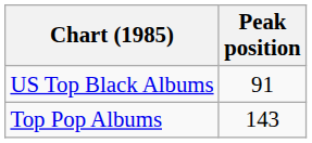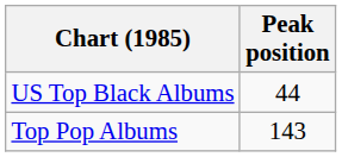 <table class="wikitable sortable">
 <tr>
 <th scope="col">Chart (1985)</th>
 <th scope="col">Peak<br>position</th>
 </tr>
 <tr>
 <td><a href='#'>US Top Black Albums</a></td>
-<td style="text-align:center;">91</td>
+<td style="text-align:center;">44</td>
 </tr>
 <tr>
 <td><a href='#'>Top Pop Albums</a></td>
 <td style="text-align:center;">143</td>
 </tr>
 </table>
